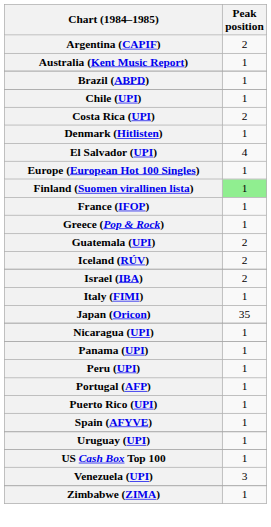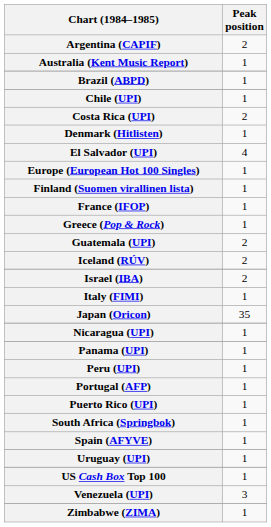 <table class="wikitable sortable plainrowheaders" style="text-align:center">
 <tr>
 <th width=300>Chart (1984–1985)</th>
 <th>Peak<br>position</th>
 </tr>
 <tr>
 <th scope="row">Argentina (<a href='#'>CAPIF</a>)</th>
 <td>2</td>
 </tr>
 <tr>
 <th scope="row">Australia (<a href='#'>Kent Music Report</a>)</th>
 <td>1</td>
 </tr>
 <tr>
 </tr>
 <tr>
 </tr>
 <tr>
 <th scope="row">Brazil (<a href='#'>ABPD</a>)</th>
 <td>1</td>
 </tr>
 <tr>
 </tr>
 <tr>
 </tr>
 <tr>
 <th scope="row">Chile (<a href='#'>UPI</a>)</th>
 <td>1</td>
 </tr>
 <tr>
 <th scope="row">Costa Rica (<a href='#'>UPI</a>)</th>
 <td>2</td>
 </tr>
 <tr>
 <th scope="row">Denmark (<a href='#'>Hitlisten</a>)</th>
 <td>1</td>
 </tr>
 <tr>
 <th scope="row">El Salvador (<a href='#'>UPI</a>)</th>
 <td>4</td>
 </tr>
 <tr>
 <th scope="row">Europe (<a href='#'>European Hot 100 Singles</a>)</th>
 <td>1</td>
 </tr>
 <tr>
 <th scope="row">Finland (<a href='#'>Suomen virallinen lista</a>)</th>
-<td style="background: lightgreen;">1</td>
+<td>1</td>
 </tr>
 <tr>
 <th scope="row">France (<a href='#'>IFOP</a>)</th>
 <td>1</td>
 </tr>
 <tr>
 <th scope="row">Greece (<a href='#'><em>Pop & Rock</em></a>)</th>
 <td>1</td>
 </tr>
 <tr>
 <th scope="row">Guatemala (<a href='#'>UPI</a>)</th>
 <td>2</td>
 </tr>
 <tr>
 <th scope="row">Iceland (<a href='#'>RÚV</a>)</th>
 <td>2</td>
 </tr>
 <tr>
 </tr>
 <tr>
 <th scope="row">Israel (<a href='#'>IBA</a>)</th>
 <td>2</td>
 </tr>
 <tr>
 <th scope="row">Italy (<a href='#'>FIMI</a>)</th>
 <td>1</td>
 </tr>
 <tr>
 <th scope="row">Japan (<a href='#'>Oricon</a>)</th>
 <td>35</td>
 </tr>
 <tr>
 </tr>
 <tr>
 </tr>
 <tr>
 </tr>
 <tr>
 <th scope="row">Nicaragua (<a href='#'>UPI</a>)</th>
 <td>1</td>
 </tr>
 <tr>
 </tr>
 <tr>
 <th scope="row">Panama (<a href='#'>UPI</a>)</th>
 <td>1</td>
 </tr>
 <tr>
 <th scope="row">Peru (<a href='#'>UPI</a>)</th>
 <td>1</td>
 </tr>
 <tr>
 <th scope="row">Portugal (<a href='#'>AFP</a>)</th>
 <td>1</td>
 </tr>
 <tr>
 <th scope="row">Puerto Rico (<a href='#'>UPI</a>)</th>
 <td>1</td>
 </tr>
 <tr>
+<th scope="row">South Africa (<a href='#'>Springbok</a>)</th>
+<td>1</td>
+</tr>
+<tr>
 <th scope="row">Spain (<a href='#'>AFYVE</a>)</th>
 <td>1</td>
 </tr>
 <tr>
 </tr>
 <tr>
 </tr>
 <tr>
 </tr>
 <tr>
 <th scope="row">Uruguay (<a href='#'>UPI</a>)</th>
 <td>1</td>
 </tr>
 <tr>
 </tr>
 <tr>
 </tr>
 <tr>
 </tr>
 <tr>
 <th scope="row">US <a href='#'><em>Cash Box</em></a> Top 100</th>
 <td>1</td>
 </tr>
 <tr>
 <th scope="row">Venezuela (<a href='#'>UPI</a>)</th>
 <td>3</td>
 </tr>
 <tr>
 </tr>
 <tr>
 <th scope="row">Zimbabwe (<a href='#'>ZIMA</a>)</th>
 <td>1</td>
 </tr>
 </table>
